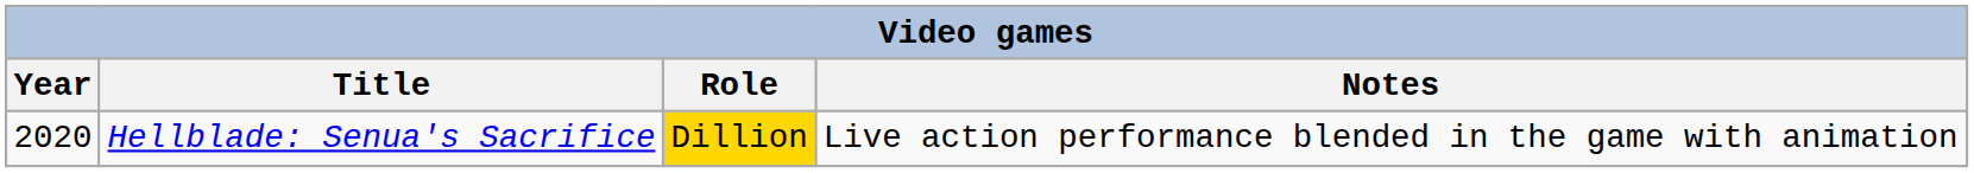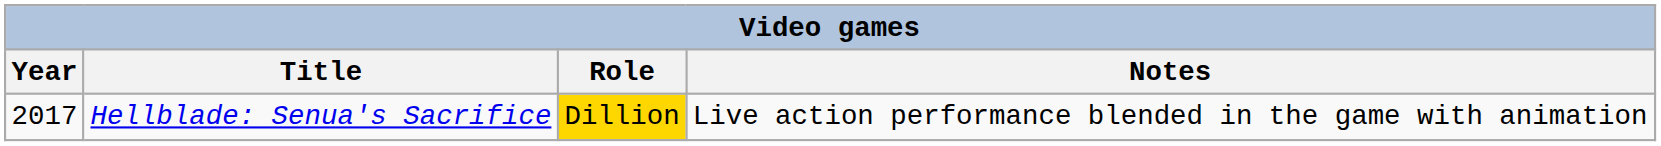 <table class="wikitable">
 <tr>
 <th colspan="4" style="background:lightsteelblue;">Video games</th>
 </tr>
 <tr>
 <th>Year</th>
 <th>Title</th>
 <th>Role</th>
 <th>Notes</th>
 </tr>
 <tr>
-<td>2020</td>
+<td>2017</td>
 <td><em><a href='#'>Hellblade: Senua's Sacrifice</a></em></td>
 <td style="background: gold;">Dillion</td>
 <td>Live action performance blended in the game with animation</td>
 </tr>
 </table>
